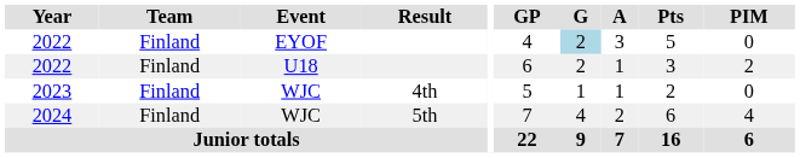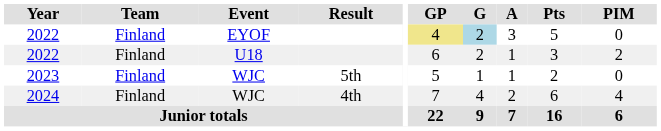 <table border="0" cellpadding="1" cellspacing="0" ID="Table3" style="text-align:center; width:40em">
 <tr bgcolor="#e0e0e0">
 <th>Year</th>
 <th>Team</th>
 <th>Event</th>
 <th>Result</th>
 <th rowspan="8" bgcolor="#ffffff"></th>
 <th>GP</th>
 <th>G</th>
 <th>A</th>
 <th>Pts</th>
 <th>PIM</th>
 </tr>
 <tr>
 <td><a href='#'>2022</a></td>
 <td><a href='#'>Finland</a></td>
 <td><a href='#'>EYOF</a></td>
 <td></td>
-<td>4</td>
+<td style="background: khaki;">4</td>
 <td style="background: lightblue;">2</td>
 <td>3</td>
 <td>5</td>
 <td>0</td>
 </tr>
 <tr bgcolor="#f0f0f0">
 <td><a href='#'>2022</a></td>
 <td>Finland</td>
 <td><a href='#'>U18</a></td>
 <td></td>
 <td>6</td>
 <td>2</td>
 <td>1</td>
 <td>3</td>
 <td>2</td>
 </tr>
 <tr>
 <td><a href='#'>2023</a></td>
 <td><a href='#'>Finland</a></td>
 <td><a href='#'>WJC</a></td>
-<td>4th</td>
+<td>5th</td>
 <td>5</td>
 <td>1</td>
 <td>1</td>
 <td>2</td>
 <td>0</td>
 </tr>
 <tr bgcolor="#f0f0f0">
 <td><a href='#'>2024</a></td>
 <td>Finland</td>
 <td>WJC</td>
-<td>5th</td>
+<td>4th</td>
 <td>7</td>
 <td>4</td>
 <td>2</td>
 <td>6</td>
 <td>4<br></td>
 </tr>
 <tr bgcolor="#e0e0e0">
 <th colspan="4">Junior totals</th>
 <th>22</th>
 <th>9</th>
 <th>7</th>
 <th>16</th>
 <th>6<br></th>
 </tr>
 </table>
